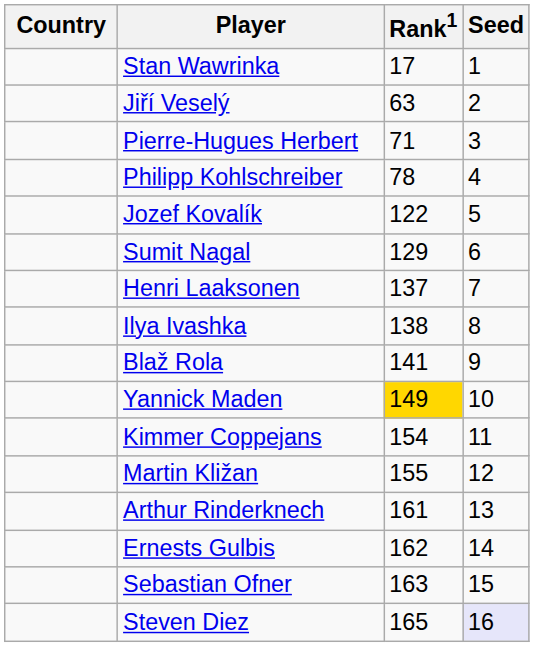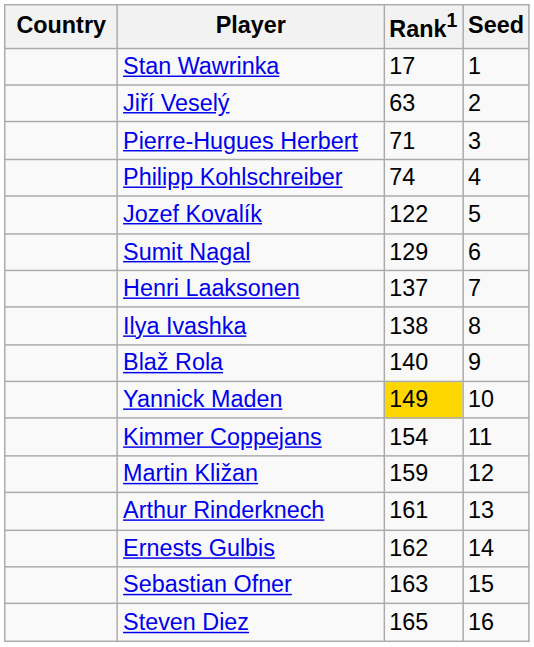 <table class="sortable wikitable">
 <tr>
 <th style="width:70px;">Country</th>
 <th style="width:175px;">Player</th>
 <th>Rank<sup>1</sup></th>
 <th>Seed</th>
 </tr>
 <tr>
 <td></td>
 <td><a href='#'>Stan Wawrinka</a></td>
 <td>17</td>
 <td>1</td>
 </tr>
 <tr>
 <td></td>
 <td><a href='#'>Jiří Veselý</a></td>
 <td>63</td>
 <td>2</td>
 </tr>
 <tr>
 <td></td>
 <td><a href='#'>Pierre-Hugues Herbert</a></td>
 <td>71</td>
 <td>3</td>
 </tr>
 <tr>
 <td></td>
 <td><a href='#'>Philipp Kohlschreiber</a></td>
-<td>78</td>
+<td>74</td>
 <td>4</td>
 </tr>
 <tr>
 <td></td>
 <td><a href='#'>Jozef Kovalík</a></td>
 <td>122</td>
 <td>5</td>
 </tr>
 <tr>
 <td></td>
 <td><a href='#'>Sumit Nagal</a></td>
 <td>129</td>
 <td>6</td>
 </tr>
 <tr>
 <td></td>
 <td><a href='#'>Henri Laaksonen</a></td>
 <td>137</td>
 <td>7</td>
 </tr>
 <tr>
 <td></td>
 <td><a href='#'>Ilya Ivashka</a></td>
 <td>138</td>
 <td>8</td>
 </tr>
 <tr>
 <td></td>
 <td><a href='#'>Blaž Rola</a></td>
-<td>141</td>
+<td>140</td>
 <td>9</td>
 </tr>
 <tr>
 <td></td>
 <td><a href='#'>Yannick Maden</a></td>
 <td style="background: gold;">149</td>
 <td>10</td>
 </tr>
 <tr>
 <td></td>
 <td><a href='#'>Kimmer Coppejans</a></td>
 <td>154</td>
 <td>11</td>
 </tr>
 <tr>
 <td></td>
 <td><a href='#'>Martin Kližan</a></td>
-<td>155</td>
+<td>159</td>
 <td>12</td>
 </tr>
 <tr>
 <td></td>
 <td><a href='#'>Arthur Rinderknech</a></td>
 <td>161</td>
 <td>13</td>
 </tr>
 <tr>
 <td></td>
 <td><a href='#'>Ernests Gulbis</a></td>
 <td>162</td>
 <td>14</td>
 </tr>
 <tr>
 <td></td>
 <td><a href='#'>Sebastian Ofner</a></td>
 <td>163</td>
 <td>15</td>
 </tr>
 <tr>
 <td></td>
 <td><a href='#'>Steven Diez</a></td>
 <td>165</td>
-<td style="background: lavender;">16</td>
+<td>16</td>
 </tr>
 </table>
